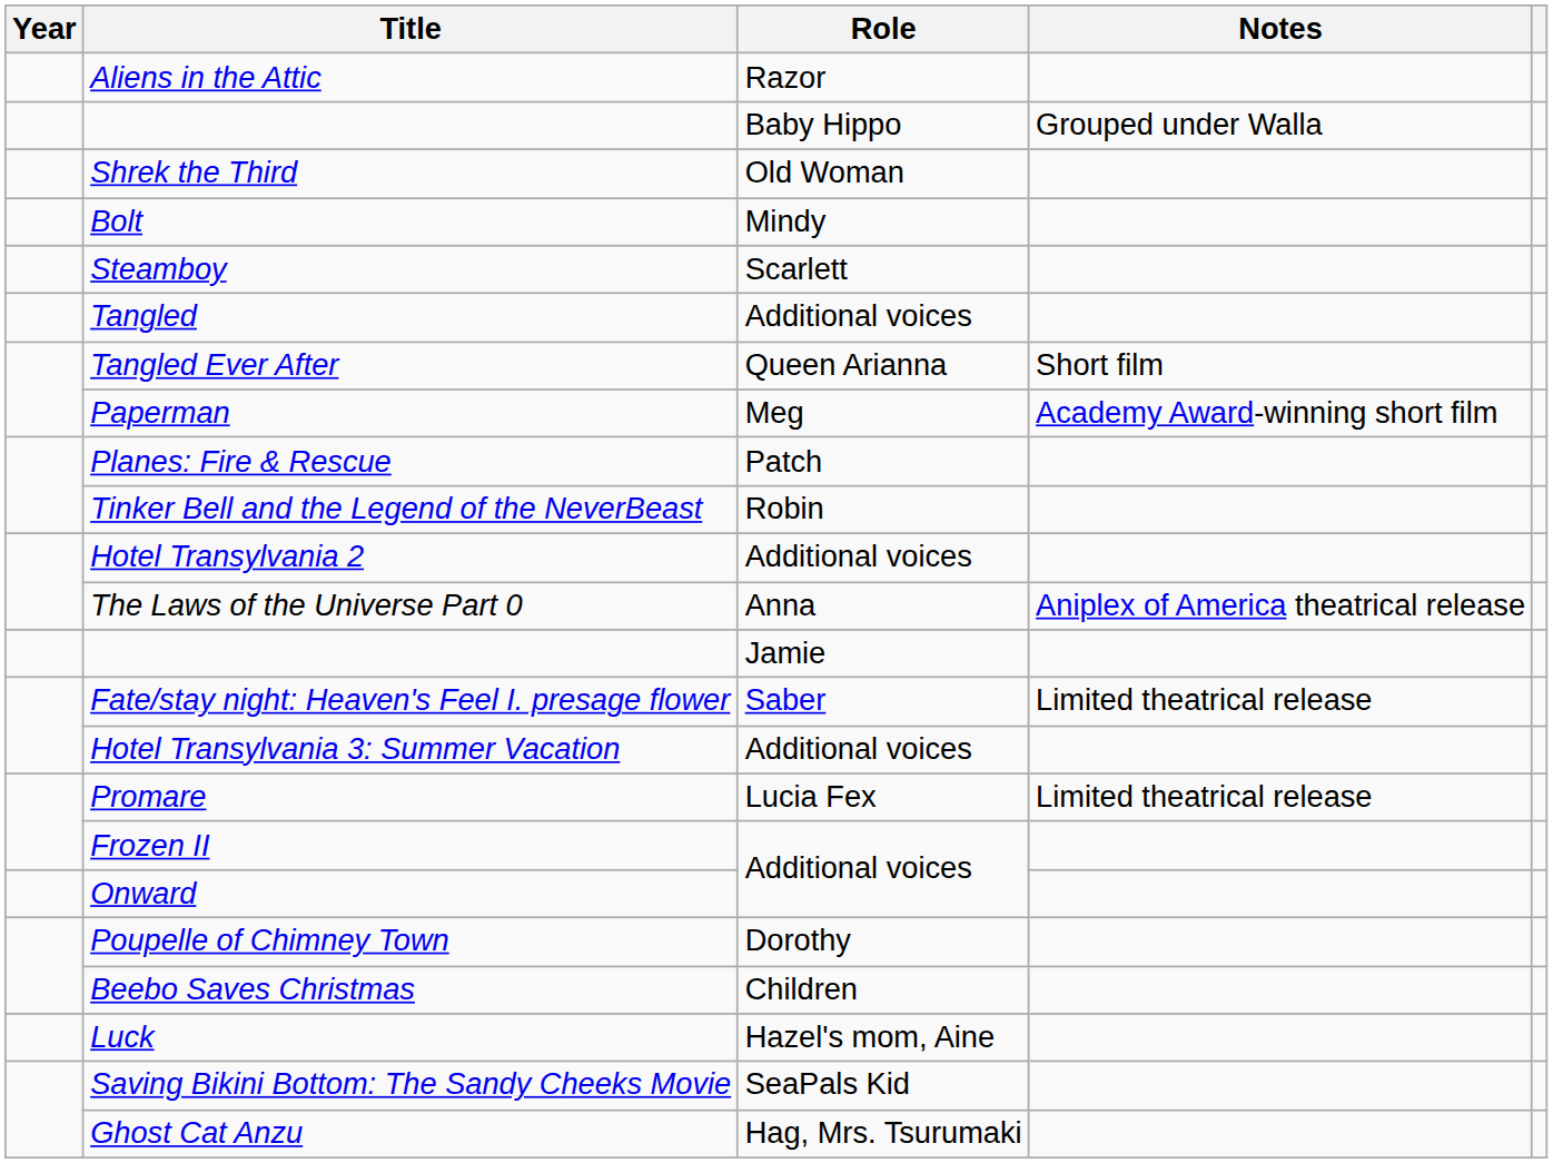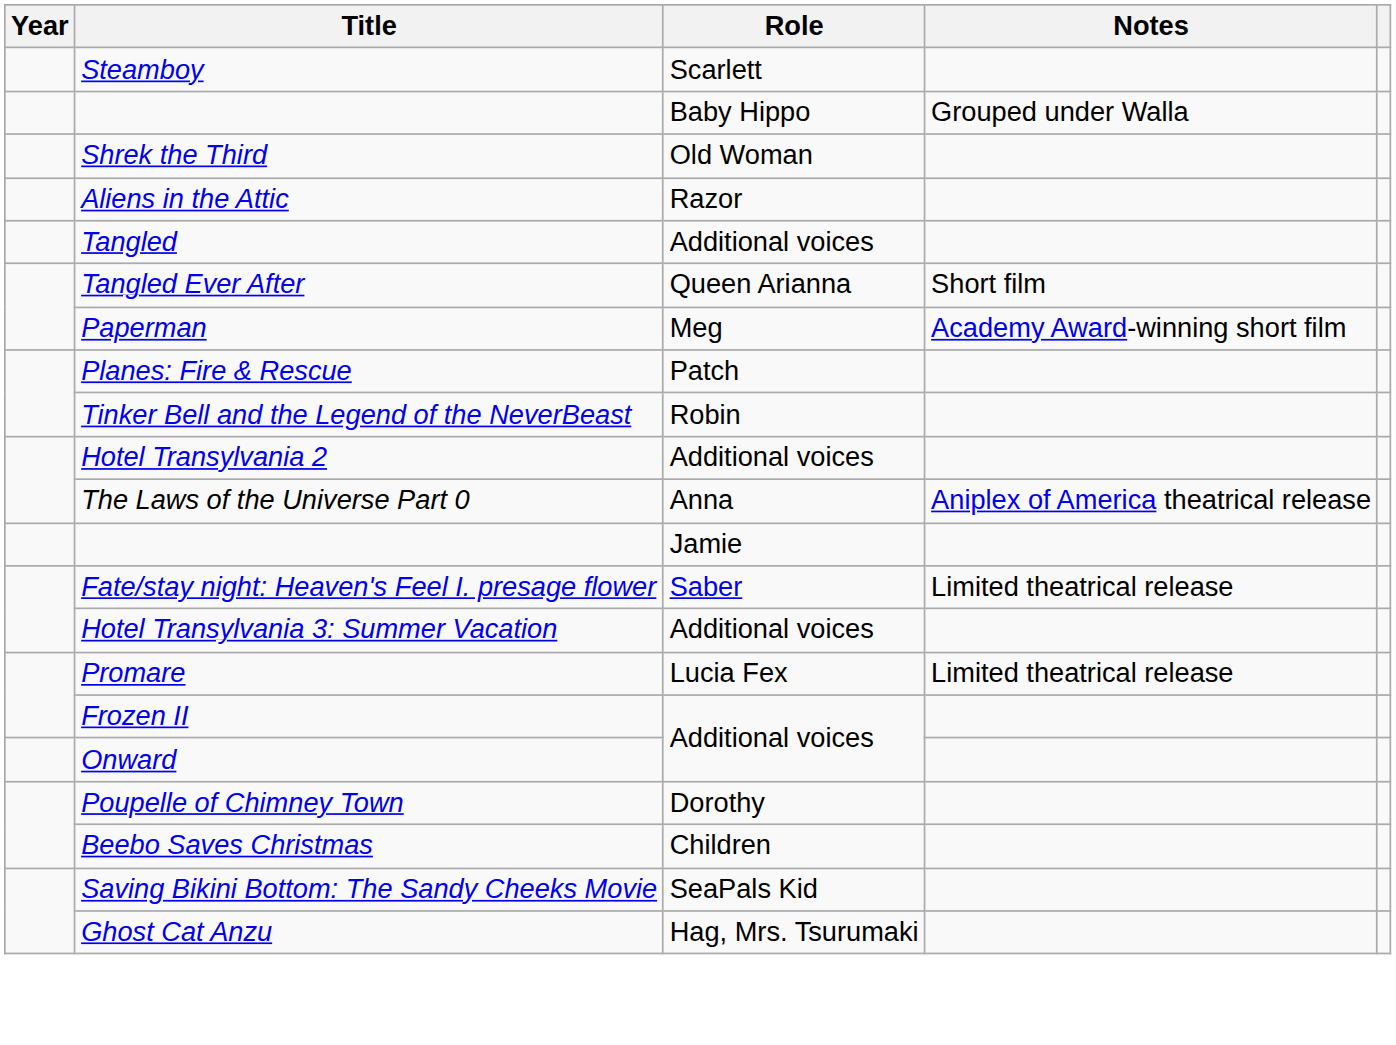 <table class="wikitable sortable plainrowheaders">
 <tr>
 <th>Year</th>
 <th>Title</th>
 <th>Role</th>
 <th class="unsortable">Notes</th>
 <th class="unsortable"></th>
 </tr>
 <tr>
 <td></td>
-<td><em><a href='#'>Aliens in the Attic</a></em></td>
-<td>Razor</td>
+<td><em><a href='#'>Steamboy</a></em></td>
+<td>Scarlett</td>
 <td> </td>
 <td></td>
 </tr>
 <tr>
 <td></td>
 <td><em></em></td>
 <td>Baby Hippo</td>
 <td>Grouped under Walla</td>
 <td></td>
 </tr>
 <tr>
 <td></td>
 <td><em><a href='#'>Shrek the Third</a></em></td>
 <td>Old Woman</td>
 <td> </td>
 <td></td>
 </tr>
 <tr>
 <td></td>
-<td><em><a href='#'>Bolt</a></em></td>
-<td>Mindy</td>
-<td> </td>
-<td></td>
-</tr>
-<tr>
-<td></td>
-<td><em><a href='#'>Steamboy</a></em></td>
-<td>Scarlett</td>
+<td><em><a href='#'>Aliens in the Attic</a></em></td>
+<td>Razor</td>
 <td> </td>
 <td></td>
 </tr>
 <tr>
 <td></td>
 <td><em><a href='#'>Tangled</a></em></td>
 <td>Additional voices</td>
 <td></td>
 <td></td>
 </tr>
 <tr>
 <td rowspan="2"></td>
 <td><em><a href='#'>Tangled Ever After</a></em></td>
 <td>Queen Arianna</td>
 <td>Short film</td>
 <td></td>
 </tr>
 <tr>
 <td><em><a href='#'>Paperman</a></em></td>
 <td>Meg</td>
 <td><a href='#'>Academy Award</a>-winning short film</td>
 <td></td>
 </tr>
 <tr>
 <td rowspan="2"></td>
 <td><em><a href='#'>Planes: Fire & Rescue</a></em></td>
 <td>Patch</td>
 <td> </td>
 <td></td>
 </tr>
 <tr>
 <td><em><a href='#'>Tinker Bell and the Legend of the NeverBeast</a></em></td>
 <td>Robin</td>
 <td> </td>
 <td></td>
 </tr>
 <tr>
 <td rowspan="2"></td>
 <td><em><a href='#'>Hotel Transylvania 2</a></em></td>
 <td>Additional voices</td>
 <td></td>
 <td></td>
 </tr>
 <tr>
 <td><em>The Laws of the Universe Part 0</em></td>
 <td>Anna</td>
 <td><a href='#'>Aniplex of America</a> theatrical release</td>
 <td></td>
 </tr>
 <tr>
 <td></td>
 <td><em></em></td>
 <td>Jamie</td>
 <td></td>
 <td></td>
 </tr>
 <tr>
 <td rowspan="2"></td>
 <td><em><a href='#'>Fate/stay night: Heaven's Feel I. presage flower</a></em></td>
 <td><a href='#'>Saber</a></td>
 <td>Limited theatrical release</td>
 <td></td>
 </tr>
 <tr>
 <td><em><a href='#'>Hotel Transylvania 3: Summer Vacation</a></em></td>
 <td>Additional voices</td>
 <td></td>
 <td></td>
 </tr>
 <tr>
 <td rowspan="2"></td>
 <td><em><a href='#'>Promare</a></em></td>
 <td>Lucia Fex</td>
 <td>Limited theatrical release</td>
 <td></td>
 </tr>
 <tr>
 <td><em><a href='#'>Frozen II</a></em></td>
 <td rowspan="2">Additional voices</td>
 <td></td>
 <td></td>
 </tr>
 <tr>
 <td></td>
 <td><em><a href='#'>Onward</a></em></td>
 <td></td>
 <td></td>
 </tr>
 <tr>
 <td rowspan="2"></td>
 <td><em><a href='#'>Poupelle of Chimney Town</a></em></td>
 <td>Dorothy</td>
 <td></td>
 <td></td>
 </tr>
 <tr>
 <td><em><a href='#'>Beebo Saves Christmas</a></em></td>
 <td>Children</td>
 <td></td>
 <td></td>
 </tr>
 <tr>
-<td></td>
-<td><em><a href='#'>Luck</a></em></td>
-<td>Hazel's mom, Aine</td>
-<td></td>
-<td></td>
-</tr>
-<tr>
 <td rowspan="2"></td>
 <td><em><a href='#'>Saving Bikini Bottom: The Sandy Cheeks Movie</a></em></td>
 <td>SeaPals Kid</td>
 <td></td>
 <td></td>
 </tr>
 <tr>
 <td><a href='#'><em>Ghost Cat Anzu</em></a></td>
 <td>Hag, Mrs. Tsurumaki</td>
 <td></td>
 <td></td>
 </tr>
 </table>
